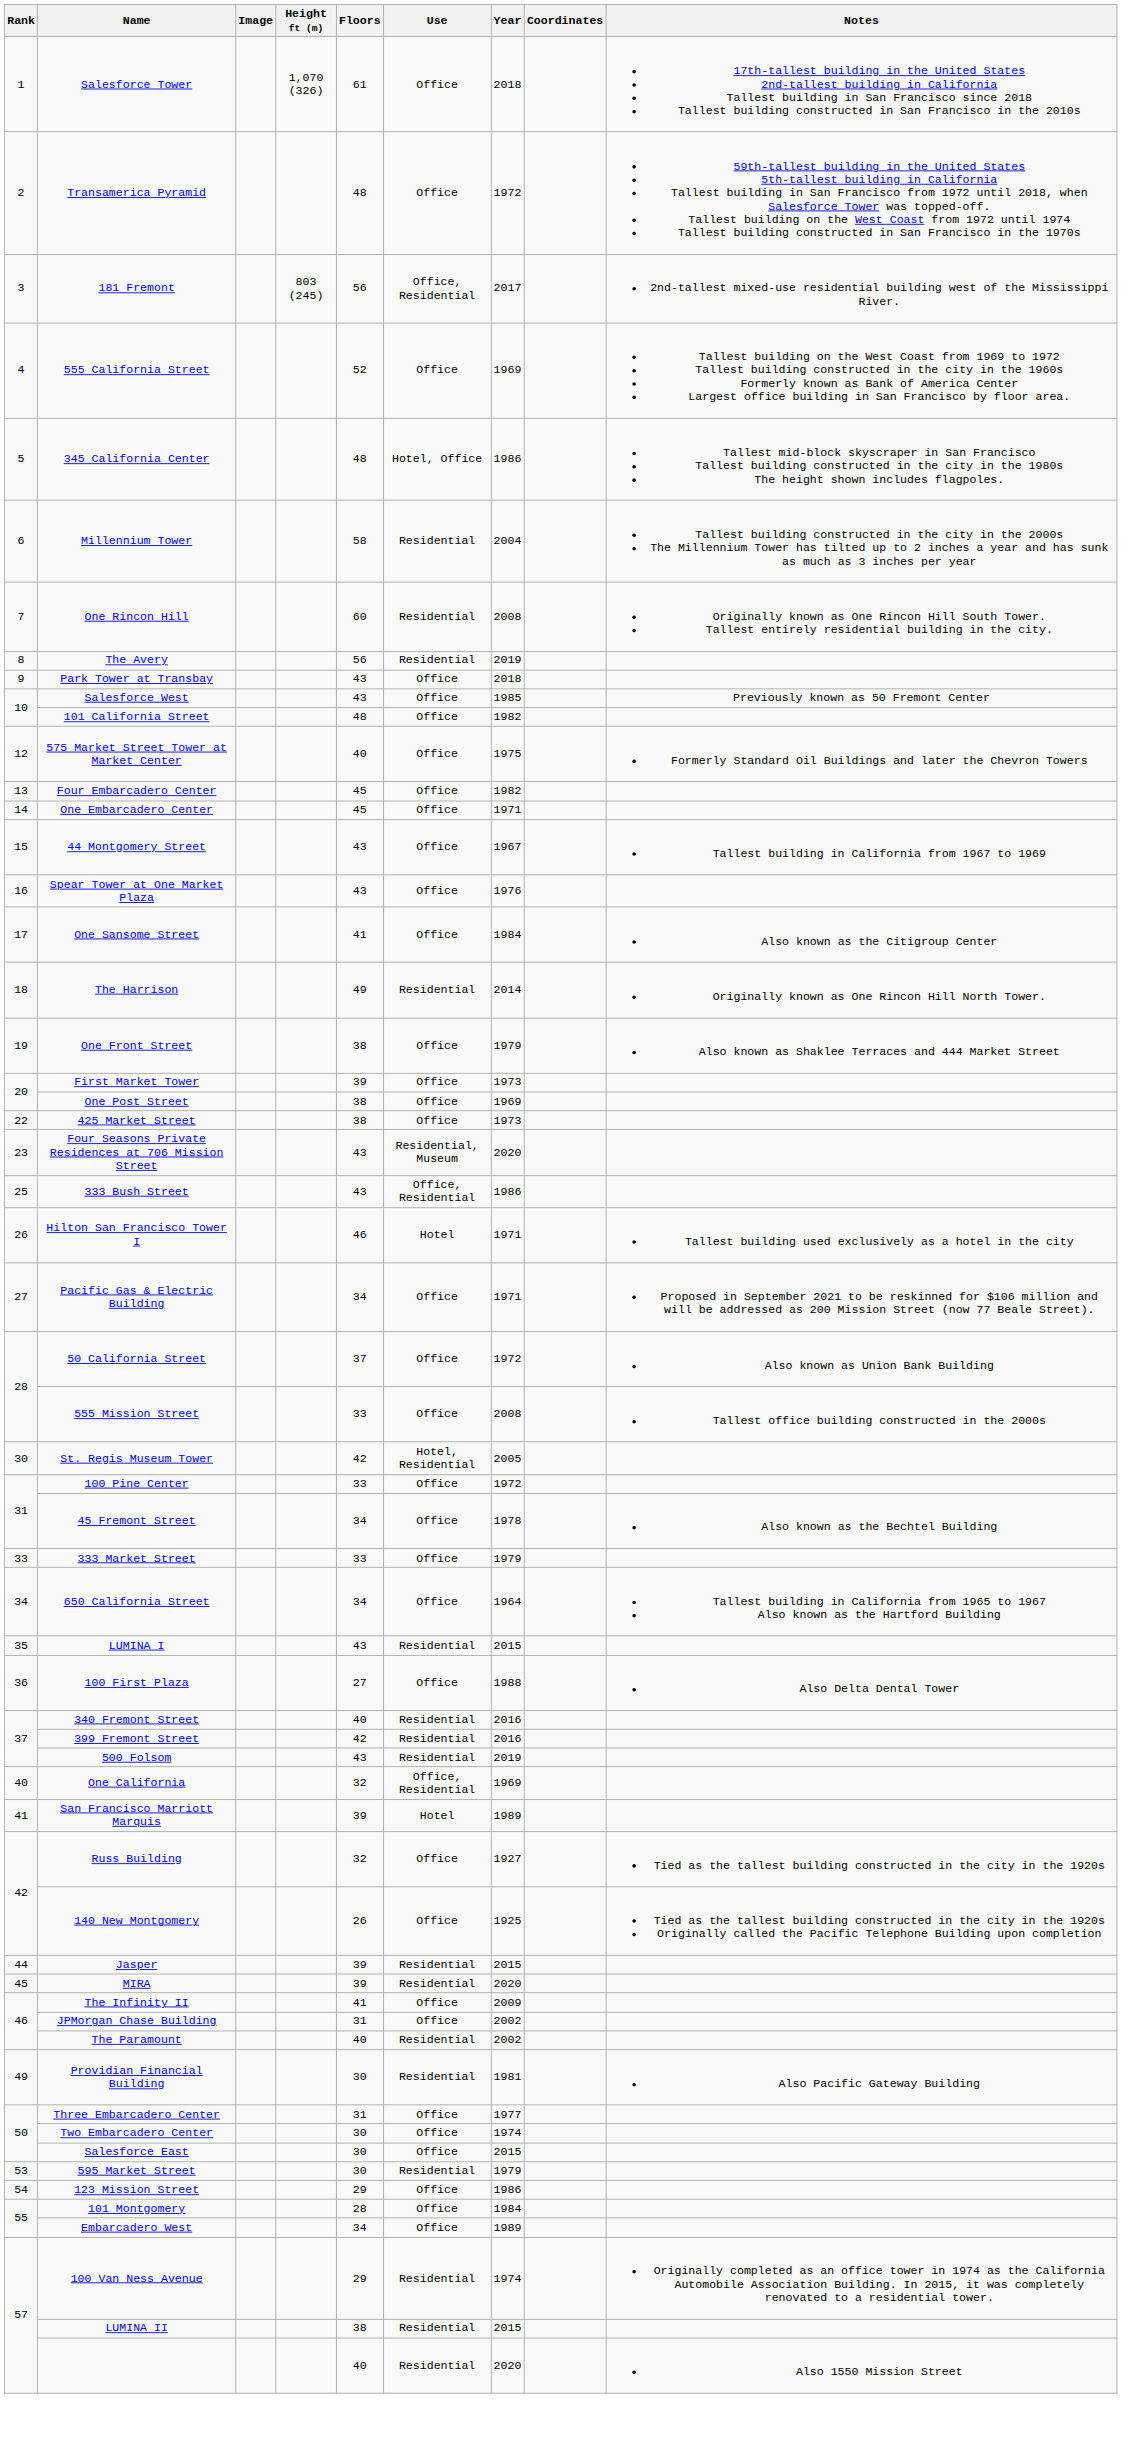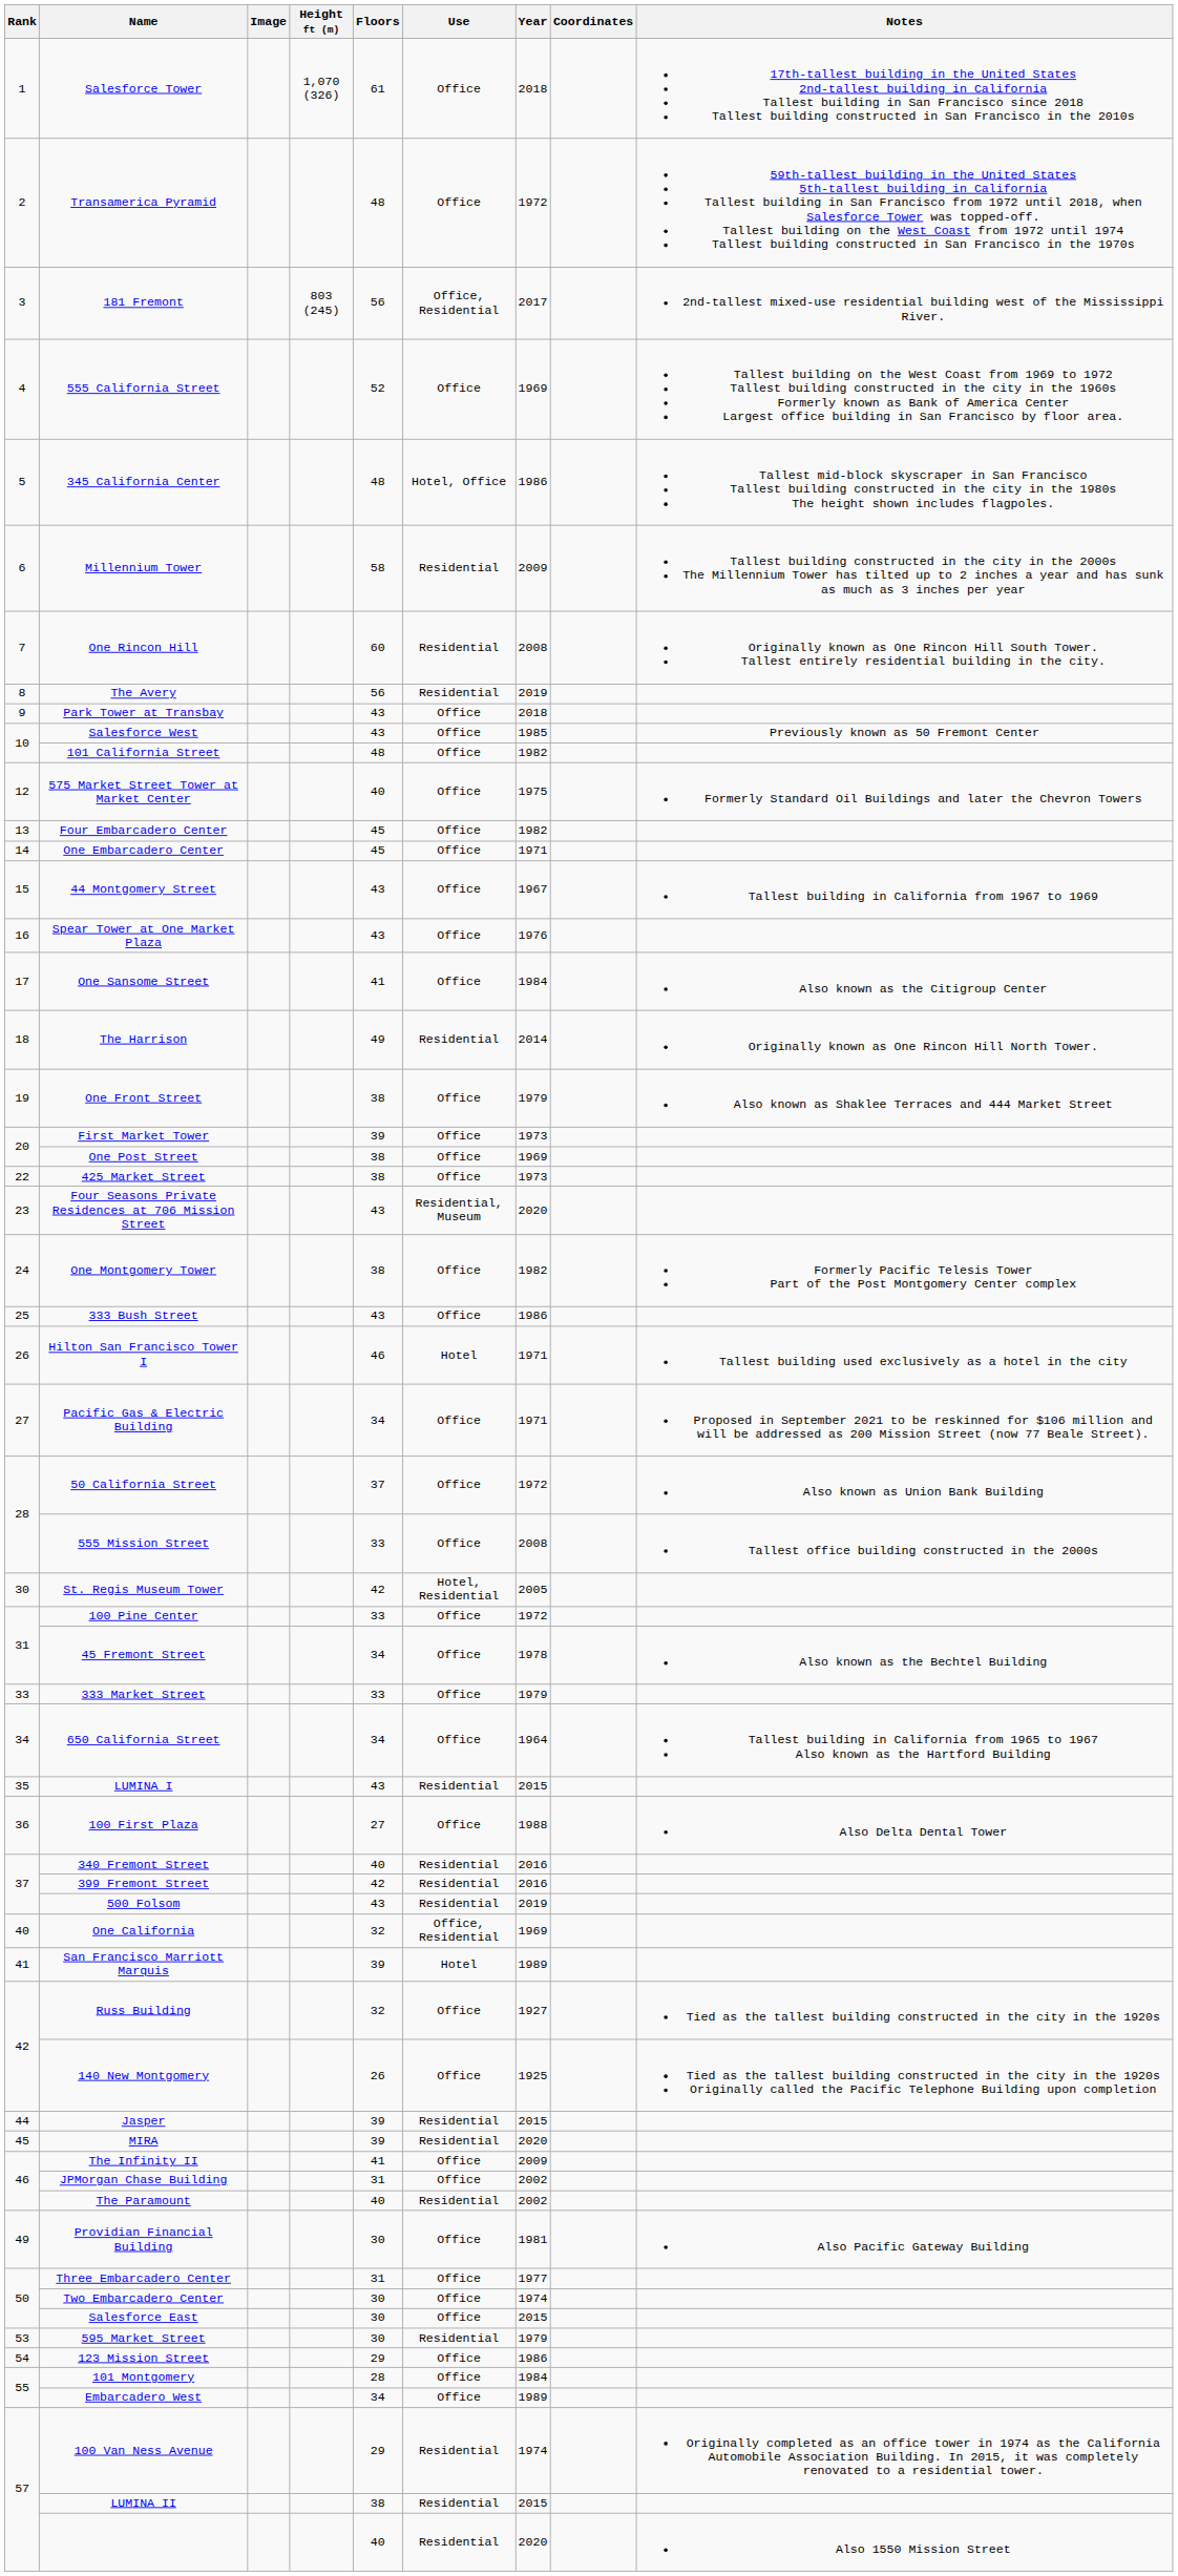 <table class="wikitable sortable" style="text-align: center">
 <tr>
 <th>Rank</th>
 <th>Name</th>
 <th class="unsortable">Image</th>
 <th data-sort-type="number">Height<br><small>ft (m)</small></th>
 <th>Floors</th>
 <th>Use</th>
 <th>Year</th>
 <th>Coordinates</th>
 <th class="unsortable">Notes</th>
 </tr>
 <tr>
 <td>1</td>
 <td><a href='#'>Salesforce Tower</a></td>
 <td></td>
 <td>1,070 (326)</td>
 <td>61</td>
 <td>Office</td>
 <td>2018</td>
 <td></td>
 <td><br><ul><li><a href='#'>17th-tallest building in the United States</a></li><li><a href='#'>2nd-tallest building in California</a></li><li>Tallest building in San Francisco since 2018</li><li>Tallest building constructed in San Francisco in the 2010s</li></ul></td>
 </tr>
 <tr>
 <td>2</td>
 <td><a href='#'>Transamerica Pyramid</a></td>
 <td></td>
 <td></td>
 <td>48</td>
 <td>Office</td>
 <td>1972</td>
 <td></td>
 <td><br><ul><li><a href='#'>59th-tallest building in the United States</a></li><li><a href='#'>5th-tallest building in California</a></li><li>Tallest building in San Francisco from 1972 until 2018, when <a href='#'>Salesforce Tower</a> was topped-off.</li><li>Tallest building on the <a href='#'>West Coast</a> from 1972 until 1974</li><li>Tallest building constructed in San Francisco in the 1970s</li></ul></td>
 </tr>
 <tr>
 <td>3</td>
 <td><a href='#'>181 Fremont</a></td>
 <td></td>
 <td>803<br>(245)</td>
 <td>56</td>
 <td>Office, Residential</td>
 <td>2017</td>
 <td></td>
 <td><br><ul><li>2nd-tallest mixed-use residential building west of the Mississippi River.</li></ul></td>
 </tr>
 <tr>
 <td>4</td>
 <td><a href='#'>555 California Street</a></td>
 <td></td>
 <td></td>
 <td>52</td>
 <td>Office</td>
 <td>1969</td>
 <td></td>
 <td><br><ul><li>Tallest building on the West Coast from 1969 to 1972</li><li>Tallest building constructed in the city in the 1960s</li><li>Formerly known as Bank of America Center</li><li>Largest office building in San Francisco by floor area.</li></ul></td>
 </tr>
 <tr>
 <td>5</td>
 <td><a href='#'>345 California Center</a></td>
 <td></td>
 <td></td>
 <td>48</td>
 <td>Hotel, Office</td>
 <td>1986</td>
 <td></td>
 <td><br><ul><li>Tallest mid-block skyscraper in San Francisco</li><li>Tallest building constructed in the city in the 1980s</li><li>The height shown includes flagpoles.</li></ul></td>
 </tr>
 <tr>
 <td>6</td>
 <td><a href='#'>Millennium Tower</a></td>
 <td></td>
 <td></td>
 <td>58</td>
 <td>Residential</td>
-<td>2004</td>
+<td>2009</td>
 <td></td>
 <td><br><ul><li>Tallest building constructed in the city in the 2000s</li><li>The Millennium Tower has tilted up to 2 inches a year and has sunk as much as 3 inches per year</li></ul></td>
 </tr>
 <tr>
 <td>7</td>
 <td><a href='#'>One Rincon Hill</a></td>
 <td></td>
 <td></td>
 <td>60</td>
 <td>Residential</td>
 <td>2008</td>
 <td></td>
 <td><br><ul><li>Originally known as One Rincon Hill South Tower.</li><li>Tallest entirely residential building in the city.</li></ul></td>
 </tr>
 <tr>
 <td>8</td>
 <td><a href='#'>The Avery</a></td>
 <td></td>
 <td></td>
 <td>56</td>
 <td>Residential</td>
 <td>2019</td>
 <td></td>
 <td></td>
 </tr>
 <tr A>
 <td align="center">9</td>
 <td><a href='#'>Park Tower at Transbay</a></td>
 <td></td>
 <td></td>
 <td>43</td>
 <td>Office</td>
 <td>2018</td>
 <td></td>
 <td></td>
 </tr>
 <tr>
 <td align="center" rowspan="2">10</td>
 <td><a href='#'>Salesforce West</a></td>
 <td></td>
 <td></td>
 <td>43</td>
 <td>Office</td>
 <td>1985</td>
 <td></td>
 <td>Previously known as 50 Fremont Center</td>
 </tr>
 <tr>
 <td><a href='#'>101 California Street</a></td>
 <td></td>
 <td></td>
 <td>48</td>
 <td>Office</td>
 <td>1982</td>
 <td></td>
 <td></td>
 </tr>
 <tr>
 <td>12</td>
 <td><a href='#'>575 Market Street Tower at Market Center</a></td>
 <td></td>
 <td></td>
 <td>40</td>
 <td>Office</td>
 <td>1975</td>
 <td></td>
 <td><br><ul><li>Formerly Standard Oil Buildings and later the Chevron Towers</li></ul></td>
 </tr>
 <tr>
 <td>13</td>
 <td><a href='#'>Four Embarcadero Center</a></td>
 <td></td>
 <td></td>
 <td>45</td>
 <td>Office</td>
 <td>1982</td>
 <td></td>
 <td></td>
 </tr>
 <tr>
 <td>14</td>
 <td><a href='#'>One Embarcadero Center</a></td>
 <td></td>
 <td></td>
 <td>45</td>
 <td>Office</td>
 <td>1971</td>
 <td></td>
 <td></td>
 </tr>
 <tr>
 <td>15</td>
 <td><a href='#'>44 Montgomery Street</a></td>
 <td></td>
 <td></td>
 <td>43</td>
 <td>Office</td>
 <td>1967</td>
 <td></td>
 <td><br><ul><li>Tallest building in California from 1967 to 1969</li></ul></td>
 </tr>
 <tr>
 <td>16</td>
 <td><a href='#'>Spear Tower at One Market Plaza</a></td>
 <td></td>
 <td></td>
 <td>43</td>
 <td>Office</td>
 <td>1976</td>
 <td></td>
 <td></td>
 </tr>
 <tr>
 <td>17</td>
 <td><a href='#'>One Sansome Street</a></td>
 <td></td>
 <td></td>
 <td>41</td>
 <td>Office</td>
 <td>1984</td>
 <td></td>
 <td><br><ul><li>Also known as the Citigroup Center</li></ul></td>
 </tr>
 <tr>
 <td>18</td>
 <td><a href='#'>The Harrison</a></td>
 <td></td>
 <td></td>
 <td>49</td>
 <td>Residential</td>
 <td>2014</td>
 <td></td>
 <td><br><ul><li>Originally known as One Rincon Hill North Tower.</li></ul></td>
 </tr>
 <tr>
 <td>19</td>
 <td><a href='#'>One Front Street</a></td>
 <td></td>
 <td></td>
 <td>38</td>
 <td>Office</td>
 <td>1979</td>
 <td></td>
 <td><br><ul><li>Also known as Shaklee Terraces and 444 Market Street</li></ul></td>
 </tr>
 <tr>
 <td rowspan="2">20</td>
 <td><a href='#'>First Market Tower</a></td>
 <td></td>
 <td></td>
 <td>39</td>
 <td>Office</td>
 <td>1973</td>
 <td></td>
 <td></td>
 </tr>
 <tr>
 <td><a href='#'>One Post Street</a></td>
 <td></td>
 <td></td>
 <td>38</td>
 <td>Office</td>
 <td>1969</td>
 <td></td>
 <td></td>
 </tr>
 <tr>
 <td>22</td>
 <td><a href='#'>425 Market Street</a></td>
 <td></td>
 <td></td>
 <td>38</td>
 <td>Office</td>
 <td>1973</td>
 <td></td>
 <td></td>
 </tr>
 <tr>
 <td>23</td>
 <td><a href='#'>Four Seasons Private Residences at 706 Mission Street</a></td>
 <td></td>
 <td></td>
 <td>43</td>
 <td>Residential, Museum</td>
 <td>2020</td>
 <td></td>
 <td></td>
 </tr>
 <tr>
+<td>24</td>
+<td><a href='#'>One Montgomery Tower</a></td>
+<td></td>
+<td></td>
+<td>38</td>
+<td>Office</td>
+<td>1982</td>
+<td></td>
+<td><br><ul><li>Formerly Pacific Telesis Tower</li><li>Part of the Post Montgomery Center complex</li></ul></td>
+</tr>
+<tr>
 <td>25</td>
 <td><a href='#'>333 Bush Street</a></td>
 <td></td>
 <td></td>
 <td>43</td>
-<td>Office, Residential</td>
+<td>Office</td>
 <td>1986</td>
 <td></td>
 <td></td>
 </tr>
 <tr>
 <td>26</td>
 <td><a href='#'>Hilton San Francisco Tower I</a></td>
 <td></td>
 <td></td>
 <td>46</td>
 <td>Hotel</td>
 <td>1971</td>
 <td></td>
 <td><br><ul><li>Tallest building used exclusively as a hotel in the city</li></ul></td>
 </tr>
 <tr>
 <td>27</td>
 <td><a href='#'>Pacific Gas & Electric Building</a></td>
 <td></td>
 <td></td>
 <td>34</td>
 <td>Office</td>
 <td>1971</td>
 <td></td>
 <td><br><ul><li>Proposed in September 2021 to be reskinned for $106 million and will be addressed as 200 Mission Street (now 77 Beale Street).</li></ul></td>
 </tr>
 <tr>
 <td rowspan="2">28</td>
 <td><a href='#'>50 California Street</a></td>
 <td></td>
 <td></td>
 <td>37</td>
 <td>Office</td>
 <td>1972</td>
 <td></td>
 <td><br><ul><li>Also known as Union Bank Building</li></ul></td>
 </tr>
 <tr>
 <td><a href='#'>555 Mission Street</a></td>
 <td></td>
 <td></td>
 <td>33</td>
 <td>Office</td>
 <td>2008</td>
 <td></td>
 <td><br><ul><li>Tallest office building constructed in the 2000s</li></ul></td>
 </tr>
 <tr>
 <td>30</td>
 <td><a href='#'>St. Regis Museum Tower</a></td>
 <td></td>
 <td></td>
 <td>42</td>
 <td>Hotel, Residential</td>
 <td>2005</td>
 <td></td>
 <td></td>
 </tr>
 <tr>
 <td rowspan="2">31</td>
 <td><a href='#'>100 Pine Center</a></td>
 <td></td>
 <td></td>
 <td>33</td>
 <td>Office</td>
 <td>1972</td>
 <td></td>
 <td></td>
 </tr>
 <tr>
 <td><a href='#'>45 Fremont Street</a></td>
 <td></td>
 <td></td>
 <td>34</td>
 <td>Office</td>
 <td>1978</td>
 <td></td>
 <td><br><ul><li>Also known as the Bechtel Building</li></ul></td>
 </tr>
 <tr>
 <td>33</td>
 <td><a href='#'>333 Market Street</a></td>
 <td></td>
 <td></td>
 <td>33</td>
 <td>Office</td>
 <td>1979</td>
 <td></td>
 <td></td>
 </tr>
 <tr>
 <td>34</td>
 <td><a href='#'>650 California Street</a></td>
 <td></td>
 <td></td>
 <td>34</td>
 <td>Office</td>
 <td>1964</td>
 <td></td>
 <td><br><ul><li>Tallest building in California from 1965 to 1967</li><li>Also known as the Hartford Building</li></ul></td>
 </tr>
 <tr>
 <td>35</td>
 <td><a href='#'>LUMINA I</a></td>
 <td></td>
 <td></td>
 <td>43</td>
 <td>Residential</td>
 <td>2015</td>
 <td></td>
 <td></td>
 </tr>
 <tr>
 <td>36</td>
 <td><a href='#'>100 First Plaza</a></td>
 <td></td>
 <td></td>
 <td>27</td>
 <td>Office</td>
 <td>1988</td>
 <td></td>
 <td><br><ul><li>Also Delta Dental Tower</li></ul></td>
 </tr>
 <tr>
 <td rowspan="3">37</td>
 <td><a href='#'>340 Fremont Street</a></td>
 <td></td>
 <td></td>
 <td>40</td>
 <td>Residential</td>
 <td>2016</td>
 <td></td>
 <td></td>
 </tr>
 <tr>
 <td><a href='#'>399 Fremont Street</a></td>
 <td></td>
 <td></td>
 <td>42</td>
 <td>Residential</td>
 <td>2016</td>
 <td></td>
 <td></td>
 </tr>
 <tr>
 <td><a href='#'>500 Folsom</a></td>
 <td></td>
 <td></td>
 <td>43</td>
 <td>Residential</td>
 <td>2019</td>
 <td></td>
 <td><br></td>
 </tr>
 <tr>
 <td>40</td>
 <td><a href='#'>One California</a></td>
 <td></td>
 <td></td>
 <td>32</td>
 <td>Office, Residential</td>
 <td>1969</td>
 <td></td>
 <td></td>
 </tr>
 <tr>
 <td>41</td>
 <td><a href='#'>San Francisco Marriott Marquis</a></td>
 <td></td>
 <td></td>
 <td>39</td>
 <td>Hotel</td>
 <td>1989</td>
 <td></td>
 <td></td>
 </tr>
 <tr>
 <td rowspan="2">42</td>
 <td><a href='#'>Russ Building</a></td>
 <td></td>
 <td></td>
 <td>32</td>
 <td>Office</td>
 <td>1927</td>
 <td></td>
 <td><br><ul><li>Tied as the tallest building constructed in the city in the 1920s</li></ul></td>
 </tr>
 <tr>
 <td><a href='#'>140 New Montgomery</a></td>
 <td></td>
 <td></td>
 <td>26</td>
 <td>Office</td>
 <td>1925</td>
 <td></td>
 <td><br><ul><li>Tied as the tallest building constructed in the city in the 1920s</li><li>Originally called the Pacific Telephone Building upon completion</li></ul></td>
 </tr>
 <tr>
 <td>44</td>
 <td><a href='#'>Jasper</a></td>
 <td></td>
 <td></td>
 <td>39</td>
 <td>Residential</td>
 <td>2015</td>
 <td></td>
 <td></td>
 </tr>
 <tr>
 <td>45</td>
 <td><a href='#'>MIRA</a></td>
 <td></td>
 <td></td>
 <td>39</td>
 <td>Residential</td>
 <td>2020</td>
 <td></td>
 <td></td>
 </tr>
 <tr>
 <td rowspan="3">46</td>
 <td><a href='#'>The Infinity II</a></td>
 <td></td>
 <td></td>
 <td>41</td>
 <td>Office</td>
 <td>2009</td>
 <td></td>
 <td></td>
 </tr>
 <tr>
 <td><a href='#'>JPMorgan Chase Building</a></td>
 <td></td>
 <td></td>
 <td>31</td>
 <td>Office</td>
 <td>2002</td>
 <td></td>
 <td></td>
 </tr>
 <tr>
 <td><a href='#'>The Paramount</a></td>
 <td></td>
 <td></td>
 <td>40</td>
 <td>Residential</td>
 <td>2002</td>
 <td></td>
 <td></td>
 </tr>
 <tr>
 <td>49</td>
 <td><a href='#'>Providian Financial Building</a></td>
 <td></td>
 <td></td>
 <td>30</td>
-<td>Residential</td>
+<td>Office</td>
 <td>1981</td>
 <td></td>
 <td><br><ul><li>Also Pacific Gateway Building</li></ul></td>
 </tr>
 <tr>
 <td rowspan="3">50</td>
 <td><a href='#'>Three Embarcadero Center</a></td>
 <td></td>
 <td></td>
 <td>31</td>
 <td>Office</td>
 <td>1977</td>
 <td></td>
 <td></td>
 </tr>
 <tr>
 <td><a href='#'>Two Embarcadero Center</a></td>
 <td></td>
 <td></td>
 <td>30</td>
 <td>Office</td>
 <td>1974</td>
 <td></td>
 <td></td>
 </tr>
 <tr>
 <td><a href='#'>Salesforce East</a></td>
 <td></td>
 <td></td>
 <td>30</td>
 <td>Office</td>
 <td>2015</td>
 <td></td>
 <td></td>
 </tr>
 <tr>
 <td>53</td>
 <td><a href='#'>595 Market Street</a></td>
 <td></td>
 <td></td>
 <td>30</td>
 <td>Residential</td>
 <td>1979</td>
 <td></td>
 <td></td>
 </tr>
 <tr>
 <td>54</td>
 <td><a href='#'>123 Mission Street</a></td>
 <td></td>
 <td></td>
 <td>29</td>
 <td>Office</td>
 <td>1986</td>
 <td></td>
 <td></td>
 </tr>
 <tr>
 <td rowspan="2">55</td>
 <td><a href='#'>101 Montgomery</a></td>
 <td></td>
 <td></td>
 <td>28</td>
 <td>Office</td>
 <td>1984</td>
 <td></td>
 <td></td>
 </tr>
 <tr>
 <td><a href='#'>Embarcadero West</a></td>
 <td></td>
 <td></td>
 <td>34</td>
 <td>Office</td>
 <td>1989</td>
 <td></td>
 <td></td>
 </tr>
 <tr>
 <td rowspan="3">57</td>
 <td><a href='#'>100 Van Ness Avenue</a></td>
 <td></td>
 <td></td>
 <td>29</td>
 <td>Residential</td>
 <td>1974</td>
 <td></td>
 <td><br><ul><li>Originally completed as an office tower in 1974 as the California Automobile Association Building. In 2015, it was completely renovated to a residential tower.</li></ul></td>
 </tr>
 <tr>
 <td><a href='#'>LUMINA II</a></td>
 <td></td>
 <td></td>
 <td>38</td>
 <td>Residential</td>
 <td>2015</td>
 <td align="center"></td>
 <td></td>
 </tr>
 <tr>
 <td></td>
 <td></td>
 <td></td>
 <td>40</td>
 <td>Residential</td>
 <td>2020</td>
 <td></td>
 <td><br><ul><li>Also 1550 Mission Street</li></ul></td>
 </tr>
 </table>
